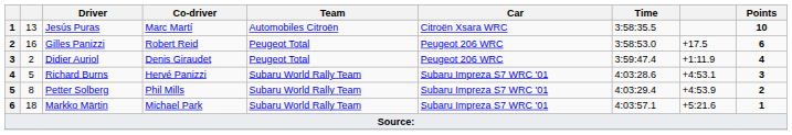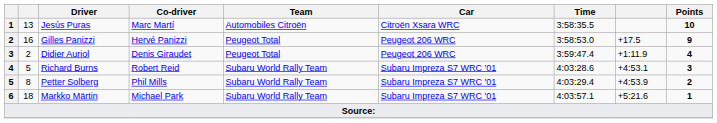 <table class="wikitable" width=85% style="font-size: 85%;">
 <tr>
 <th></th>
 <th></th>
 <th>Driver</th>
 <th>Co-driver</th>
 <th>Team</th>
 <th>Car</th>
 <th>Time</th>
 <th></th>
 <th>Points</th>
 </tr>
 <tr>
 <th>1</th>
 <td align="center">13</td>
 <td> <a href='#'>Jesús Puras</a></td>
 <td> <a href='#'>Marc Martí</a></td>
 <td> <a href='#'>Automobiles Citroën</a></td>
 <td><a href='#'>Citroën Xsara WRC</a></td>
 <td>3:58:35.5</td>
 <td></td>
 <td align="center"><strong>10</strong></td>
 </tr>
 <tr>
 <th>2</th>
 <td align="center">16</td>
 <td> <a href='#'>Gilles Panizzi</a></td>
-<td> <a href='#'>Robert Reid</a></td>
+<td> <a href='#'>Hervé Panizzi</a></td>
 <td> <a href='#'>Peugeot Total</a></td>
 <td><a href='#'>Peugeot 206 WRC</a></td>
 <td>3:58:53.0</td>
 <td>+17.5</td>
-<td align="center"><strong>6</strong></td>
+<td align="center"><strong>9</strong></td>
 </tr>
 <tr>
 <th>3</th>
 <td align="center">2</td>
 <td> <a href='#'>Didier Auriol</a></td>
 <td> <a href='#'>Denis Giraudet</a></td>
 <td> <a href='#'>Peugeot Total</a></td>
 <td><a href='#'>Peugeot 206 WRC</a></td>
 <td>3:59:47.4</td>
 <td>+1:11.9</td>
 <td align="center"><strong>4</strong></td>
 </tr>
 <tr>
 <th>4</th>
 <td align="center">5</td>
 <td> <a href='#'>Richard Burns</a></td>
-<td> <a href='#'>Hervé Panizzi</a></td>
+<td> <a href='#'>Robert Reid</a></td>
 <td> <a href='#'>Subaru World Rally Team</a></td>
 <td><a href='#'>Subaru Impreza S7 WRC '01</a></td>
 <td>4:03:28.6</td>
 <td>+4:53.1</td>
 <td align="center"><strong>3</strong></td>
 </tr>
 <tr>
 <th>5</th>
 <td align="center">8</td>
 <td> <a href='#'>Petter Solberg</a></td>
 <td> <a href='#'>Phil Mills</a></td>
 <td> <a href='#'>Subaru World Rally Team</a></td>
 <td><a href='#'>Subaru Impreza S7 WRC '01</a></td>
 <td>4:03:29.4</td>
 <td>+4:53.9</td>
 <td align="center"><strong>2</strong></td>
 </tr>
 <tr>
 <th>6</th>
 <td align="center">18</td>
 <td> <a href='#'>Markko Märtin</a></td>
 <td> <a href='#'>Michael Park</a></td>
 <td> <a href='#'>Subaru World Rally Team</a></td>
 <td><a href='#'>Subaru Impreza S7 WRC '01</a></td>
 <td>4:03:57.1</td>
 <td>+5:21.6</td>
 <td align="center"><strong>1</strong></td>
 </tr>
 <tr>
 <td style="background-color:#EAECF0; text-align:center" colspan="9"><strong>Source:</strong></td>
 </tr>
 <tr>
 </tr>
 </table>
